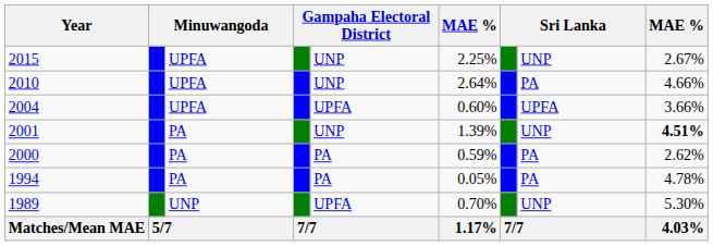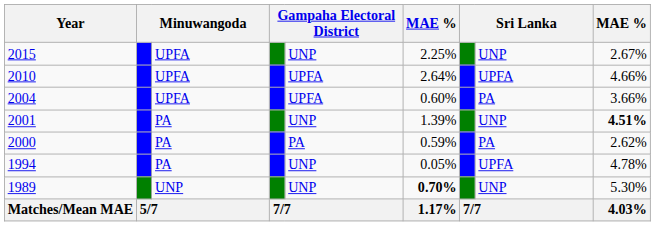 <table class="wikitable">
 <tr>
 <th>Year</th>
 <th colspan="2" width="144px">Minuwangoda</th>
 <th colspan="2" width="144px"><a href='#'>Gampaha Electoral District</a></th>
 <th><a href='#'>MAE</a> %</th>
 <th colspan="2" width="144px">Sri Lanka</th>
 <th>MAE %</th>
 </tr>
 <tr>
 <td><a href='#'>2015</a></td>
 <td style="background-color:blue;" width="10px"></td>
 <td style="text-align:left;"><a href='#'>UPFA</a></td>
 <td style="background-color:green;" width="10px"></td>
 <td style="text-align:left;"><a href='#'>UNP</a></td>
 <td style="text-align:right;">2.25%</td>
 <td style="background-color:green;" width="10px"></td>
 <td style="text-align:left;"><a href='#'>UNP</a></td>
 <td style="text-align:right;">2.67%</td>
 </tr>
 <tr>
 <td><a href='#'>2010</a></td>
 <td style="background-color:blue;" width="10px"></td>
 <td style="text-align:left;"><a href='#'>UPFA</a></td>
 <td style="background-color:blue;" width="10px"></td>
-<td style="text-align:left;"><a href='#'>UNP</a></td>
+<td style="text-align:left;"><a href='#'>UPFA</a></td>
 <td style="text-align:right;">2.64%</td>
 <td style="background-color:blue;" width="10px"></td>
-<td style="text-align:left;"><a href='#'>PA</a></td>
+<td style="text-align:left;"><a href='#'>UPFA</a></td>
 <td style="text-align:right;">4.66%</td>
 </tr>
 <tr>
 <td><a href='#'>2004</a></td>
 <td style="background-color:blue;" width="10px"></td>
 <td style="text-align:left;"><a href='#'>UPFA</a></td>
 <td style="background-color:blue;" width="10px"></td>
 <td style="text-align:left;"><a href='#'>UPFA</a></td>
 <td style="text-align:right;">0.60%</td>
 <td style="background-color:blue;" width="10px"></td>
-<td style="text-align:left;"><a href='#'>UPFA</a></td>
+<td style="text-align:left;"><a href='#'>PA</a></td>
 <td style="text-align:right;">3.66%</td>
 </tr>
 <tr>
 <td><a href='#'>2001</a></td>
 <td style="background-color:blue;" width="10px"></td>
 <td style="text-align:left;"><a href='#'>PA</a></td>
 <td style="background-color:green;" width="10px"></td>
 <td style="text-align:left;"><a href='#'>UNP</a></td>
 <td style="text-align:right;">1.39%</td>
 <td style="background-color:green;" width="10px"></td>
 <td style="text-align:left;"><a href='#'>UNP</a></td>
 <td style="text-align:right;"><strong>4.51%</strong></td>
 </tr>
 <tr>
 <td><a href='#'>2000</a></td>
 <td style="background-color:blue;" width="10px"></td>
 <td style="text-align:left;"><a href='#'>PA</a></td>
 <td style="background-color:blue;" width="10px"></td>
 <td style="text-align:left;"><a href='#'>PA</a></td>
 <td style="text-align:right;">0.59%</td>
 <td style="background-color:blue;" width="10px"></td>
 <td style="text-align:left;"><a href='#'>PA</a></td>
 <td style="text-align:right;">2.62%</td>
 </tr>
 <tr>
 <td><a href='#'>1994</a></td>
 <td style="background-color:blue;" width="10px"></td>
 <td style="text-align:left;"><a href='#'>PA</a></td>
 <td style="background-color:blue;" width="10px"></td>
-<td style="text-align:left;"><a href='#'>PA</a></td>
+<td style="text-align:left;"><a href='#'>UNP</a></td>
 <td style="text-align:right;">0.05%</td>
 <td style="background-color:blue;" width="10px"></td>
-<td style="text-align:left;"><a href='#'>PA</a></td>
+<td style="text-align:left;"><a href='#'>UPFA</a></td>
 <td style="text-align:right;">4.78%</td>
 </tr>
 <tr>
 <td><a href='#'>1989</a></td>
 <td style="background-color:green;" width="10px"></td>
 <td style="text-align:left;"><a href='#'>UNP</a></td>
 <td style="background-color:green;" width="10px"></td>
-<td style="text-align:left;"><a href='#'>UPFA</a></td>
-<td style="text-align:right;">0.70%</td>
+<td style="text-align:left;"><a href='#'>UNP</a></td>
+<td style="text-align:right;"><strong>0.70%</strong></td>
 <td style="background-color:green;" width="10px"></td>
 <td style="text-align:left;"><a href='#'>UNP</a></td>
 <td style="text-align:right;">5.30%</td>
 </tr>
 <tr>
 <th>Matches/Mean MAE</th>
 <th style="text-align:left;"colspan="2" width="144px">5/7</th>
 <th style="text-align:left;"colspan="2" width="144px">7/7</th>
 <th style="text-align:right;">1.17%</th>
 <th style="text-align:left;"colspan="2" width="144px">7/7</th>
 <th style="text-align:right;">4.03%</th>
 </tr>
 </table>
